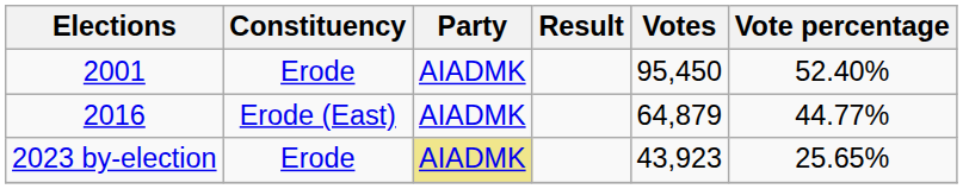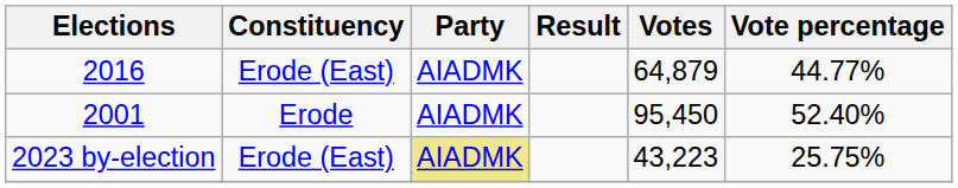 <table class="wikitable" style="text-align: center;">
 <tr>
 <th><strong>Elections</strong></th>
 <th><strong>Constituency</strong></th>
 <th><strong>Party</strong></th>
 <th><strong>Result</strong></th>
 <th><strong>Votes</strong></th>
 <th><strong>Vote percentage</strong></th>
 </tr>
 <tr>
+<td><a href='#'>2016</a></td>
+<td><a href='#'>Erode (East)</a></td>
+<td><a href='#'>AIADMK</a></td>
+<td></td>
+<td>64,879</td>
+<td>44.77%</td>
+</tr>
+<tr>
 <td><a href='#'>2001</a></td>
 <td><a href='#'>Erode</a></td>
 <td><a href='#'>AIADMK</a></td>
 <td></td>
 <td>95,450</td>
 <td>52.40%</td>
 </tr>
 <tr>
-<td><a href='#'>2016</a></td>
+<td><a href='#'>2023 by-election</a></td>
 <td><a href='#'>Erode (East)</a></td>
-<td><a href='#'>AIADMK</a></td>
-<td></td>
-<td>64,879</td>
-<td>44.77%</td>
-</tr>
-<tr>
-<td><a href='#'>2023 by-election</a></td>
-<td><a href='#'>Erode</a></td>
 <td style="background: khaki;"><a href='#'>AIADMK</a></td>
 <td></td>
-<td>43,923</td>
-<td>25.65%</td>
+<td>43,223</td>
+<td>25.75%</td>
 </tr>
 <tr>
 </tr>
 </table>
